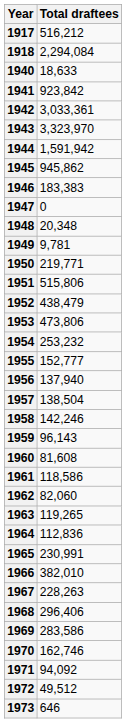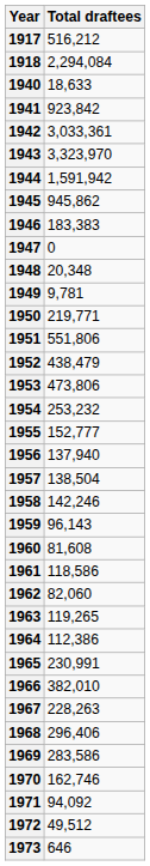 <table class="wikitable">
 <tr>
 <th>Year</th>
 <th><strong>Total draftees</strong></th>
 </tr>
 <tr>
 <th>1917</th>
 <td>516,212</td>
 </tr>
 <tr>
 <th>1918</th>
 <td>2,294,084</td>
 </tr>
 <tr>
 <th>1940</th>
 <td>18,633</td>
 </tr>
 <tr>
 <th>1941</th>
 <td>923,842</td>
 </tr>
 <tr>
 <th>1942</th>
 <td>3,033,361</td>
 </tr>
 <tr>
 <th>1943</th>
 <td>3,323,970</td>
 </tr>
 <tr>
 <th>1944</th>
 <td>1,591,942</td>
 </tr>
 <tr>
 <th>1945</th>
 <td>945,862</td>
 </tr>
 <tr>
 <th>1946</th>
 <td>183,383</td>
 </tr>
 <tr>
 <th>1947</th>
 <td>0</td>
 </tr>
 <tr>
 <th>1948</th>
 <td>20,348</td>
 </tr>
 <tr>
 <th>1949</th>
 <td>9,781</td>
 </tr>
 <tr>
 <th>1950</th>
 <td>219,771</td>
 </tr>
 <tr>
 <th>1951</th>
-<td>515,806</td>
+<td>551,806</td>
 </tr>
 <tr>
 <th>1952</th>
 <td>438,479</td>
 </tr>
 <tr>
 <th>1953</th>
 <td>473,806</td>
 </tr>
 <tr>
 <th>1954</th>
 <td>253,232</td>
 </tr>
 <tr>
 <th>1955</th>
 <td>152,777</td>
 </tr>
 <tr>
 <th>1956</th>
 <td>137,940</td>
 </tr>
 <tr>
 <th>1957</th>
 <td>138,504</td>
 </tr>
 <tr>
 <th>1958</th>
 <td>142,246</td>
 </tr>
 <tr>
 <th>1959</th>
 <td>96,143</td>
 </tr>
 <tr>
 <th>1960</th>
 <td>81,608</td>
 </tr>
 <tr>
 <th>1961</th>
 <td>118,586</td>
 </tr>
 <tr>
 <th>1962</th>
 <td>82,060</td>
 </tr>
 <tr>
 <th>1963</th>
 <td>119,265</td>
 </tr>
 <tr>
 <th>1964</th>
-<td>112,836</td>
+<td>112,386</td>
 </tr>
 <tr>
 <th>1965</th>
 <td>230,991</td>
 </tr>
 <tr>
 <th>1966</th>
 <td>382,010</td>
 </tr>
 <tr>
 <th>1967</th>
 <td>228,263</td>
 </tr>
 <tr>
 <th>1968</th>
 <td>296,406</td>
 </tr>
 <tr>
 <th>1969</th>
 <td>283,586</td>
 </tr>
 <tr>
 <th>1970</th>
 <td>162,746</td>
 </tr>
 <tr>
 <th>1971</th>
 <td>94,092</td>
 </tr>
 <tr>
 <th>1972</th>
 <td>49,512</td>
 </tr>
 <tr>
 <th>1973</th>
 <td>646</td>
 </tr>
 </table>
